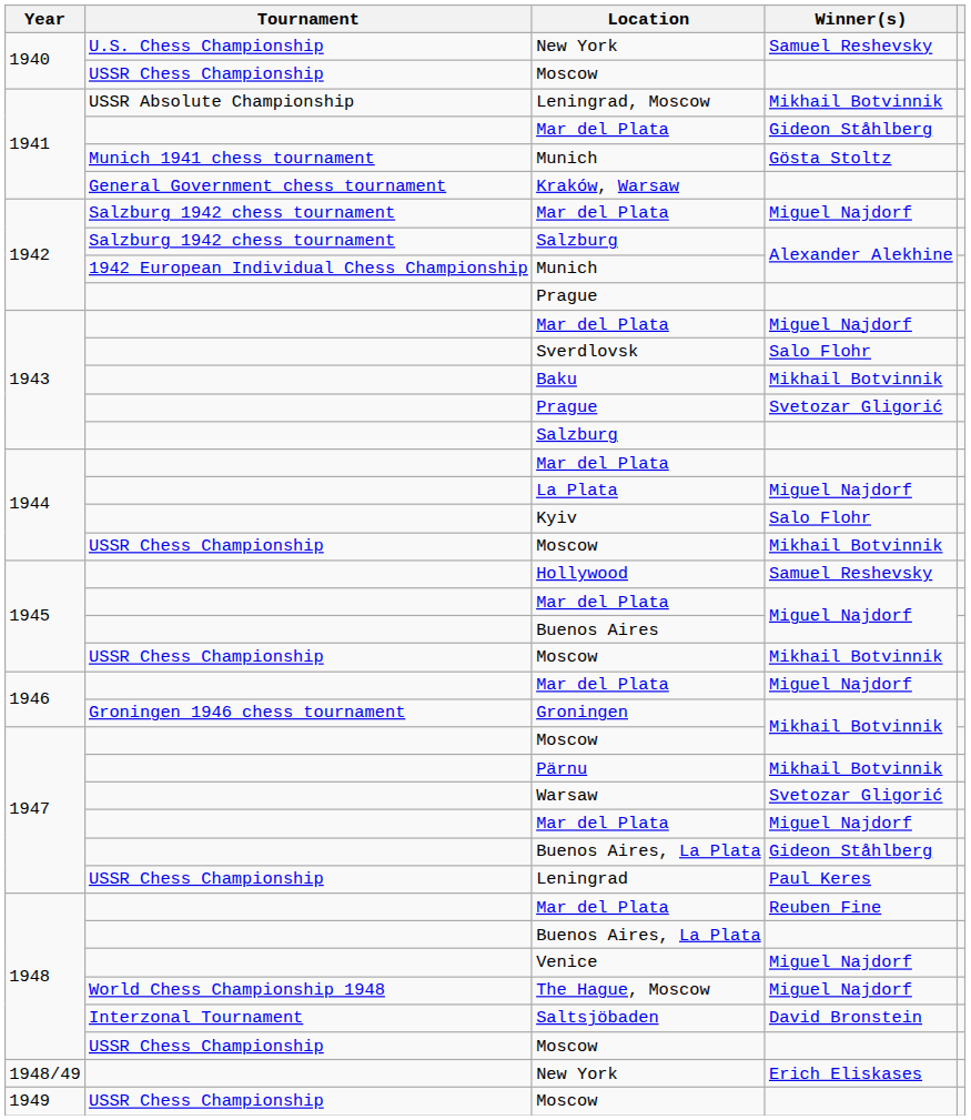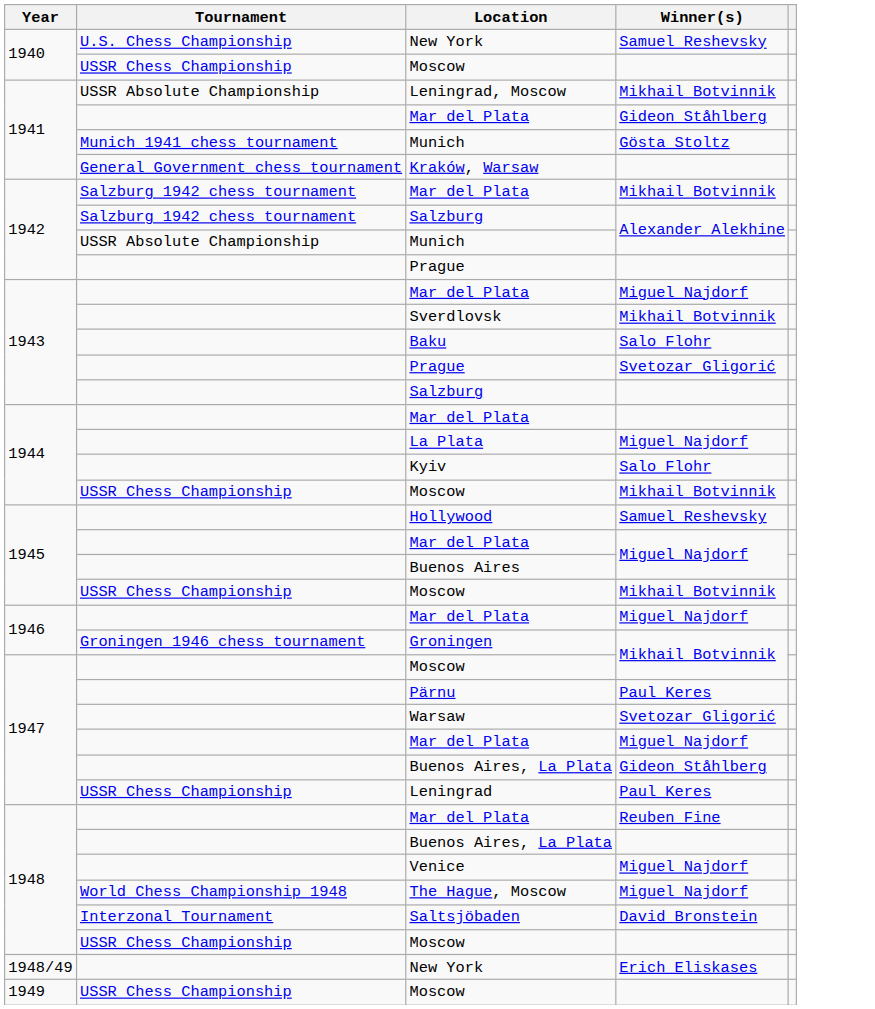 <table class="wikitable sortable">
 <tr>
 <th>Year</th>
 <th>Tournament</th>
 <th>Location</th>
 <th>Winner(s)</th>
 <th class="unsortable"></th>
 </tr>
 <tr>
 <td rowspan=2>1940</td>
 <td><a href='#'>U.S. Chess Championship</a></td>
 <td>New York</td>
 <td><a href='#'>Samuel Reshevsky</a></td>
 <td></td>
 </tr>
 <tr>
 <td><a href='#'>USSR Chess Championship</a></td>
 <td>Moscow</td>
 <td></td>
 <td></td>
 </tr>
 <tr>
 <td rowspan=4>1941</td>
 <td>USSR Absolute Championship</td>
 <td>Leningrad, Moscow</td>
 <td><a href='#'>Mikhail Botvinnik</a></td>
 <td></td>
 </tr>
 <tr>
 <td></td>
 <td><a href='#'>Mar del Plata</a></td>
 <td><a href='#'>Gideon Ståhlberg</a></td>
 <td></td>
 </tr>
 <tr>
 <td><a href='#'>Munich 1941 chess tournament</a></td>
 <td>Munich</td>
 <td><a href='#'>Gösta Stoltz</a></td>
 <td></td>
 </tr>
 <tr>
 <td><a href='#'>General Government chess tournament</a></td>
 <td><a href='#'>Kraków</a>, <a href='#'>Warsaw</a></td>
 <td></td>
 <td></td>
 </tr>
 <tr>
 <td rowspan=4>1942</td>
 <td><a href='#'>Salzburg 1942 chess tournament</a></td>
 <td><a href='#'>Mar del Plata</a></td>
-<td><a href='#'>Miguel Najdorf</a></td>
+<td><a href='#'>Mikhail Botvinnik</a></td>
 <td></td>
 </tr>
 <tr>
 <td><a href='#'>Salzburg 1942 chess tournament</a></td>
 <td><a href='#'>Salzburg</a></td>
 <td rowspan=2><a href='#'>Alexander Alekhine</a></td>
 <td></td>
 </tr>
 <tr>
-<td><a href='#'>1942 European Individual Chess Championship</a></td>
+<td>USSR Absolute Championship</td>
 <td>Munich</td>
 <td></td>
 </tr>
 <tr>
 <td></td>
 <td>Prague</td>
 <td></td>
 <td></td>
 </tr>
 <tr>
 <td rowspan=5>1943</td>
 <td></td>
 <td><a href='#'>Mar del Plata</a></td>
 <td><a href='#'>Miguel Najdorf</a></td>
 <td></td>
 </tr>
 <tr>
 <td></td>
 <td>Sverdlovsk</td>
-<td><a href='#'>Salo Flohr</a></td>
+<td><a href='#'>Mikhail Botvinnik</a></td>
 <td></td>
 </tr>
 <tr>
 <td></td>
 <td><a href='#'>Baku</a></td>
-<td><a href='#'>Mikhail Botvinnik</a></td>
+<td><a href='#'>Salo Flohr</a></td>
 <td></td>
 </tr>
 <tr>
 <td></td>
 <td><a href='#'>Prague</a></td>
 <td><a href='#'>Svetozar Gligorić</a></td>
 <td></td>
 </tr>
 <tr>
 <td></td>
 <td><a href='#'>Salzburg</a></td>
 <td></td>
 <td></td>
 </tr>
 <tr>
 <td rowspan=4>1944</td>
 <td></td>
 <td><a href='#'>Mar del Plata</a></td>
 <td></td>
 <td></td>
 </tr>
 <tr>
 <td></td>
 <td><a href='#'>La Plata</a></td>
 <td><a href='#'>Miguel Najdorf</a></td>
 <td></td>
 </tr>
 <tr>
 <td></td>
 <td>Kyiv</td>
 <td><a href='#'>Salo Flohr</a></td>
 <td></td>
 </tr>
 <tr>
 <td><a href='#'>USSR Chess Championship</a></td>
 <td>Moscow</td>
 <td><a href='#'>Mikhail Botvinnik</a></td>
 <td></td>
 </tr>
 <tr>
 <td rowspan=4>1945</td>
 <td></td>
 <td><a href='#'>Hollywood</a></td>
 <td><a href='#'>Samuel Reshevsky</a></td>
 <td></td>
 </tr>
 <tr>
 <td></td>
 <td><a href='#'>Mar del Plata</a></td>
 <td rowspan=2><a href='#'>Miguel Najdorf</a></td>
 <td></td>
 </tr>
 <tr>
 <td></td>
 <td>Buenos Aires</td>
 <td></td>
 </tr>
 <tr>
 <td><a href='#'>USSR Chess Championship</a></td>
 <td>Moscow</td>
 <td><a href='#'>Mikhail Botvinnik</a></td>
 <td></td>
 </tr>
 <tr>
 <td rowspan=2>1946</td>
 <td></td>
 <td><a href='#'>Mar del Plata</a></td>
 <td><a href='#'>Miguel Najdorf</a></td>
 <td></td>
 </tr>
 <tr>
 <td><a href='#'>Groningen 1946 chess tournament</a></td>
 <td><a href='#'>Groningen</a></td>
 <td rowspan=2><a href='#'>Mikhail Botvinnik</a></td>
 <td></td>
 </tr>
 <tr>
 <td rowspan=6>1947</td>
 <td></td>
 <td>Moscow</td>
 <td></td>
 </tr>
 <tr>
 <td></td>
 <td><a href='#'>Pärnu</a></td>
-<td><a href='#'>Mikhail Botvinnik</a></td>
+<td><a href='#'>Paul Keres</a></td>
 <td></td>
 </tr>
 <tr>
 <td></td>
 <td>Warsaw</td>
 <td><a href='#'>Svetozar Gligorić</a></td>
 <td></td>
 </tr>
 <tr>
 <td></td>
 <td><a href='#'>Mar del Plata</a></td>
 <td><a href='#'>Miguel Najdorf</a></td>
 <td></td>
 </tr>
 <tr>
 <td></td>
 <td>Buenos Aires, <a href='#'>La Plata</a></td>
 <td><a href='#'>Gideon Ståhlberg</a></td>
 <td></td>
 </tr>
 <tr>
 <td><a href='#'>USSR Chess Championship</a></td>
 <td>Leningrad</td>
 <td><a href='#'>Paul Keres</a></td>
 <td></td>
 </tr>
 <tr>
 <td rowspan=6>1948</td>
 <td></td>
 <td><a href='#'>Mar del Plata</a></td>
 <td><a href='#'>Reuben Fine</a></td>
 </tr>
 <tr>
 <td></td>
 <td>Buenos Aires, <a href='#'>La Plata</a></td>
 <td></td>
 <td></td>
 </tr>
 <tr>
 <td></td>
 <td>Venice</td>
 <td><a href='#'>Miguel Najdorf</a></td>
 <td></td>
 </tr>
 <tr>
 <td><a href='#'>World Chess Championship 1948</a></td>
 <td><a href='#'>The Hague</a>, Moscow</td>
 <td><a href='#'>Miguel Najdorf</a></td>
 <td></td>
 </tr>
 <tr>
 <td><a href='#'>Interzonal Tournament</a></td>
 <td><a href='#'>Saltsjöbaden</a></td>
 <td><a href='#'>David Bronstein</a></td>
 <td></td>
 </tr>
 <tr>
 <td><a href='#'>USSR Chess Championship</a></td>
 <td>Moscow</td>
 <td></td>
 <td></td>
 </tr>
 <tr>
 <td>1948/49</td>
 <td></td>
 <td>New York</td>
 <td><a href='#'>Erich Eliskases</a></td>
 </tr>
 <tr>
 <td>1949</td>
 <td><a href='#'>USSR Chess Championship</a></td>
 <td>Moscow</td>
 <td></td>
 <td></td>
 </tr>
 </table>
